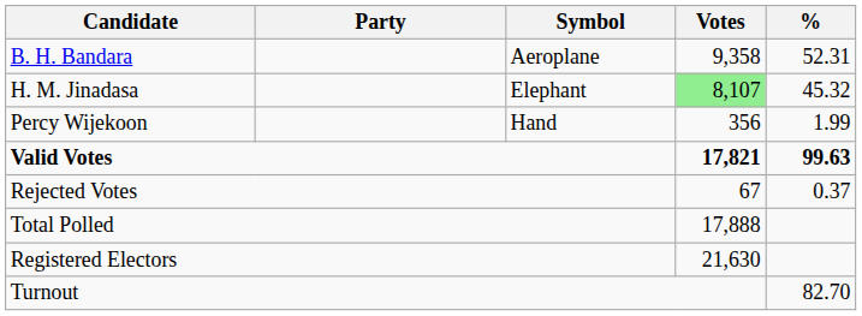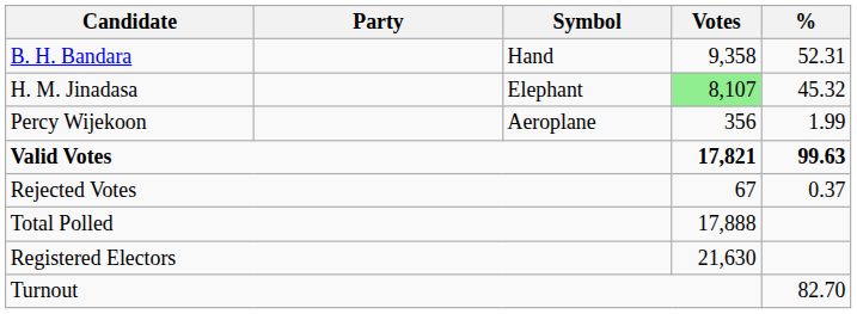 <table class="wikitable" border="1" style="text-align:right;">
 <tr>
 <th align=left width="180">Candidate</th>
 <th align=left width="180">Party</th>
 <th align=left width="120">Symbol</th>
 <th align=left width="60">Votes</th>
 <th align=left width="60">%</th>
 </tr>
 <tr>
 <td align=left><a href='#'>B. H. Bandara</a></td>
 <td align=left></td>
-<td align=left>Aeroplane</td>
+<td align=left>Hand</td>
 <td>9,358</td>
 <td>52.31</td>
 </tr>
 <tr>
 <td align=left>H. M. Jinadasa</td>
 <td align=left></td>
 <td align=left>Elephant</td>
 <td style="background: lightgreen;">8,107</td>
 <td>45.32</td>
 </tr>
 <tr>
 <td align=left>Percy Wijekoon</td>
 <td align=left></td>
-<td align=left>Hand</td>
+<td align=left>Aeroplane</td>
 <td>356</td>
 <td>1.99</td>
 </tr>
 <tr>
 <td align=left colspan=3><strong>Valid Votes</strong></td>
 <td><strong>17,821</strong></td>
 <td><strong>99.63</strong></td>
 </tr>
 <tr>
 <td align=left colspan=3>Rejected Votes</td>
 <td>67</td>
 <td>0.37</td>
 </tr>
 <tr>
 <td align=left colspan=3>Total Polled</td>
 <td>17,888</td>
 <td></td>
 </tr>
 <tr>
 <td align=left colspan=3>Registered Electors</td>
 <td>21,630</td>
 <td></td>
 </tr>
 <tr>
 <td align=left colspan=4>Turnout</td>
 <td>82.70</td>
 </tr>
 </table>
